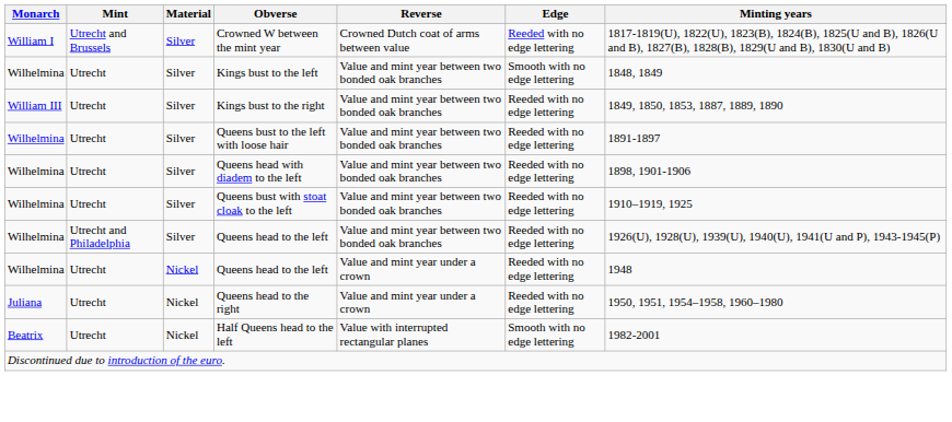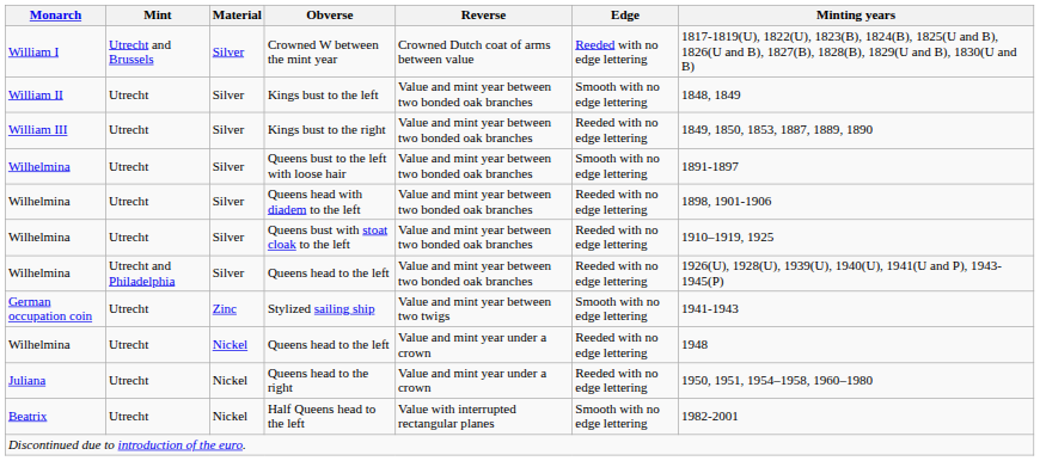 <table class="wikitable">
 <tr>
 <th><a href='#'>Monarch</a></th>
 <th>Mint</th>
 <th>Material</th>
 <th>Obverse</th>
 <th>Reverse</th>
 <th>Edge</th>
 <th>Minting years</th>
 </tr>
 <tr>
 <td><a href='#'>William I</a></td>
 <td><a href='#'>Utrecht</a> and <a href='#'>Brussels</a></td>
 <td><a href='#'>Silver</a></td>
 <td>Crowned W between the mint year</td>
 <td>Crowned Dutch coat of arms between value</td>
 <td><a href='#'>Reeded</a> with no edge lettering</td>
 <td>1817-1819(U), 1822(U), 1823(B), 1824(B), 1825(U and B), 1826(U and B), 1827(B), 1828(B), 1829(U and B), 1830(U and B)</td>
 </tr>
 <tr>
-<td>Wilhelmina</td>
+<td><a href='#'>William II</a></td>
 <td>Utrecht</td>
 <td>Silver</td>
 <td>Kings bust to the left</td>
 <td>Value and mint year between two bonded oak branches</td>
 <td>Smooth with no edge lettering</td>
 <td>1848, 1849</td>
 </tr>
 <tr>
 <td><a href='#'>William III</a></td>
 <td>Utrecht</td>
 <td>Silver</td>
 <td>Kings bust to the right</td>
 <td>Value and mint year between two bonded oak branches</td>
 <td>Reeded with no edge lettering</td>
 <td>1849, 1850, 1853, 1887, 1889, 1890</td>
 </tr>
 <tr>
 <td><a href='#'>Wilhelmina</a></td>
 <td>Utrecht</td>
 <td>Silver</td>
 <td>Queens bust to the left with loose hair</td>
 <td>Value and mint year between two bonded oak branches</td>
-<td>Reeded with no edge lettering</td>
+<td>Smooth with no edge lettering</td>
 <td>1891-1897</td>
 </tr>
 <tr>
 <td>Wilhelmina</td>
 <td>Utrecht</td>
 <td>Silver</td>
 <td>Queens head with <a href='#'>diadem</a> to the left</td>
 <td>Value and mint year between two bonded oak branches</td>
 <td>Reeded with no edge lettering</td>
 <td>1898, 1901-1906</td>
 </tr>
 <tr>
 <td>Wilhelmina</td>
 <td>Utrecht</td>
 <td>Silver</td>
 <td>Queens bust with <a href='#'>stoat</a> <a href='#'>cloak</a> to the left</td>
 <td>Value and mint year between two bonded oak branches</td>
 <td>Reeded with no edge lettering</td>
 <td>1910–1919, 1925</td>
 </tr>
 <tr>
 <td>Wilhelmina</td>
 <td>Utrecht and  <a href='#'>Philadelphia</a></td>
 <td>Silver</td>
 <td>Queens head to the left</td>
 <td>Value and mint year between two bonded oak branches</td>
 <td>Reeded with no edge lettering</td>
 <td>1926(U), 1928(U), 1939(U), 1940(U), 1941(U and P), 1943-1945(P)</td>
+</tr>
+<tr>
+<td><a href='#'>German occupation coin</a></td>
+<td>Utrecht</td>
+<td><a href='#'>Zinc</a></td>
+<td>Stylized <a href='#'>sailing ship</a></td>
+<td>Value and mint year between two twigs</td>
+<td>Smooth with no edge lettering</td>
+<td>1941-1943</td>
 </tr>
 <tr>
 <td>Wilhelmina</td>
 <td>Utrecht</td>
 <td><a href='#'>Nickel</a></td>
 <td>Queens head to the left</td>
 <td>Value and mint year under a crown</td>
 <td>Reeded with no edge lettering</td>
 <td>1948</td>
 </tr>
 <tr>
 <td><a href='#'>Juliana</a></td>
 <td>Utrecht</td>
 <td>Nickel</td>
 <td>Queens head to the right</td>
 <td>Value and mint year under a crown</td>
 <td>Reeded with no edge lettering</td>
 <td>1950, 1951, 1954–1958, 1960–1980</td>
 </tr>
 <tr>
 <td><a href='#'>Beatrix</a></td>
 <td>Utrecht</td>
 <td>Nickel</td>
 <td>Half Queens head to the left</td>
 <td>Value with interrupted rectangular planes</td>
 <td>Smooth with no edge lettering</td>
 <td>1982-2001</td>
 </tr>
 <tr>
 <td colspan=7><em>Discontinued due to <a href='#'>introduction of the euro</a>.</em></td>
 </tr>
 </table>
